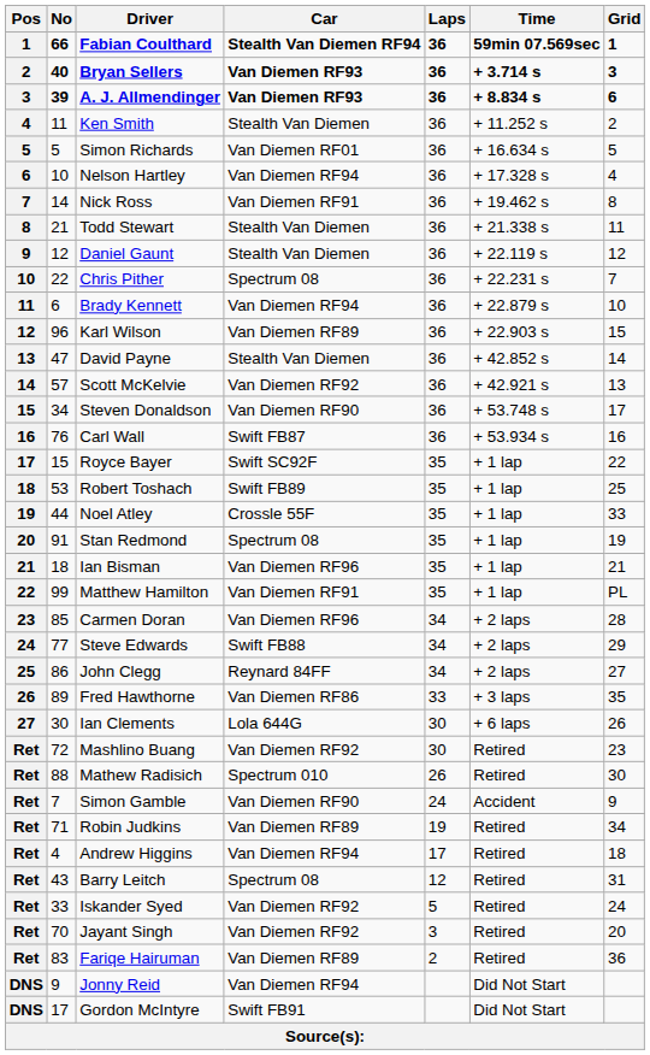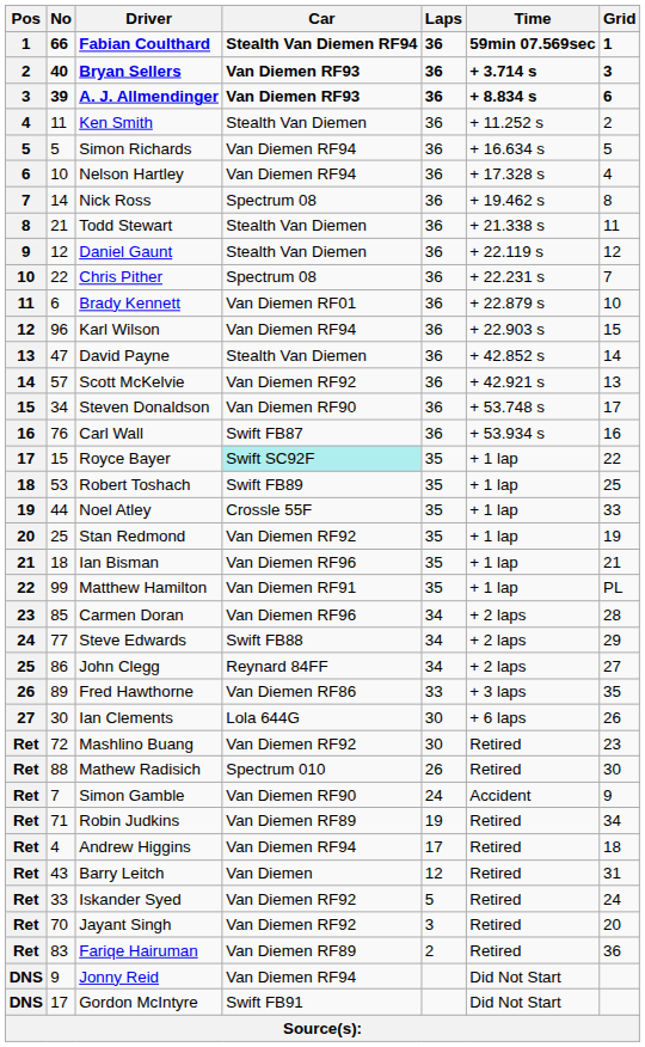 <table class="wikitable" style="font-size: 87%;">
 <tr>
 <th>Pos</th>
 <th>No</th>
 <th>Driver</th>
 <th>Car</th>
 <th>Laps</th>
 <th>Time</th>
 <th>Grid</th>
 </tr>
 <tr>
 <th>1</th>
 <td><strong>66</strong></td>
 <td> <strong><a href='#'>Fabian Coulthard</a></strong></td>
 <td><strong>Stealth Van Diemen RF94</strong></td>
 <td><strong>36</strong></td>
 <td><strong>59min 07.569sec</strong></td>
 <td><strong>1</strong></td>
 </tr>
 <tr>
 <th>2</th>
 <td><strong>40</strong></td>
 <td> <strong><a href='#'>Bryan Sellers</a></strong></td>
 <td><strong>Van Diemen RF93</strong></td>
 <td><strong>36</strong></td>
 <td><strong>+ 3.714 s</strong></td>
 <td><strong>3</strong></td>
 </tr>
 <tr>
 <th>3</th>
 <td><strong>39</strong></td>
 <td> <strong><a href='#'>A. J. Allmendinger</a></strong></td>
 <td><strong>Van Diemen RF93</strong></td>
 <td><strong>36</strong></td>
 <td><strong>+ 8.834 s</strong></td>
 <td><strong>6</strong></td>
 </tr>
 <tr>
 <th>4</th>
 <td>11</td>
 <td> <a href='#'>Ken Smith</a></td>
 <td>Stealth Van Diemen</td>
 <td>36</td>
 <td>+ 11.252 s</td>
 <td>2</td>
 </tr>
 <tr>
 <th>5</th>
 <td>5</td>
 <td> Simon Richards</td>
-<td>Van Diemen RF01</td>
+<td>Van Diemen RF94</td>
 <td>36</td>
 <td>+ 16.634 s</td>
 <td>5</td>
 </tr>
 <tr>
 <th>6</th>
 <td>10</td>
 <td> Nelson Hartley</td>
 <td>Van Diemen RF94</td>
 <td>36</td>
 <td>+ 17.328 s</td>
 <td>4</td>
 </tr>
 <tr>
 <th>7</th>
 <td>14</td>
 <td> Nick Ross</td>
-<td>Van Diemen RF91</td>
+<td>Spectrum 08</td>
 <td>36</td>
 <td>+ 19.462 s</td>
 <td>8</td>
 </tr>
 <tr>
 <th>8</th>
 <td>21</td>
 <td> Todd Stewart</td>
 <td>Stealth Van Diemen</td>
 <td>36</td>
 <td>+ 21.338 s</td>
 <td>11</td>
 </tr>
 <tr>
 <th>9</th>
 <td>12</td>
 <td> <a href='#'>Daniel Gaunt</a></td>
 <td>Stealth Van Diemen</td>
 <td>36</td>
 <td>+ 22.119 s</td>
 <td>12</td>
 </tr>
 <tr>
 <th>10</th>
 <td>22</td>
 <td> <a href='#'>Chris Pither</a></td>
 <td>Spectrum 08</td>
 <td>36</td>
 <td>+ 22.231 s</td>
 <td>7</td>
 </tr>
 <tr>
 <th>11</th>
 <td>6</td>
 <td> <a href='#'>Brady Kennett</a></td>
-<td>Van Diemen RF94</td>
+<td>Van Diemen RF01</td>
 <td>36</td>
 <td>+ 22.879 s</td>
 <td>10</td>
 </tr>
 <tr>
 <th>12</th>
 <td>96</td>
 <td> Karl Wilson</td>
-<td>Van Diemen RF89</td>
+<td>Van Diemen RF94</td>
 <td>36</td>
 <td>+ 22.903 s</td>
 <td>15</td>
 </tr>
 <tr>
 <th>13</th>
 <td>47</td>
 <td> David Payne</td>
 <td>Stealth Van Diemen</td>
 <td>36</td>
 <td>+ 42.852 s</td>
 <td>14</td>
 </tr>
 <tr>
 <th>14</th>
 <td>57</td>
 <td> Scott McKelvie</td>
 <td>Van Diemen RF92</td>
 <td>36</td>
 <td>+ 42.921 s</td>
 <td>13</td>
 </tr>
 <tr>
 <th>15</th>
 <td>34</td>
 <td> Steven Donaldson</td>
 <td>Van Diemen RF90</td>
 <td>36</td>
 <td>+ 53.748 s</td>
 <td>17</td>
 </tr>
 <tr>
 <th>16</th>
 <td>76</td>
 <td> Carl Wall</td>
 <td>Swift FB87</td>
 <td>36</td>
 <td>+ 53.934 s</td>
 <td>16</td>
 </tr>
 <tr>
 <th>17</th>
 <td>15</td>
 <td> Royce Bayer</td>
-<td>Swift SC92F</td>
+<td style="background: paleturquoise;">Swift SC92F</td>
 <td>35</td>
 <td>+ 1 lap</td>
 <td>22</td>
 </tr>
 <tr>
 <th>18</th>
 <td>53</td>
 <td> Robert Toshach</td>
 <td>Swift FB89</td>
 <td>35</td>
 <td>+ 1 lap</td>
 <td>25</td>
 </tr>
 <tr>
 <th>19</th>
 <td>44</td>
 <td> Noel Atley</td>
 <td>Crossle 55F</td>
 <td>35</td>
 <td>+ 1 lap</td>
 <td>33</td>
 </tr>
 <tr>
 <th>20</th>
-<td>91</td>
+<td>25</td>
 <td> Stan Redmond</td>
-<td>Spectrum 08</td>
+<td>Van Diemen RF92</td>
 <td>35</td>
 <td>+ 1 lap</td>
 <td>19</td>
 </tr>
 <tr>
 <th>21</th>
 <td>18</td>
 <td> Ian Bisman</td>
 <td>Van Diemen RF96</td>
 <td>35</td>
 <td>+ 1 lap</td>
 <td>21</td>
 </tr>
 <tr>
 <th>22</th>
 <td>99</td>
 <td> Matthew Hamilton</td>
 <td>Van Diemen RF91</td>
 <td>35</td>
 <td>+ 1 lap</td>
 <td>PL</td>
 </tr>
 <tr>
 <th>23</th>
 <td>85</td>
 <td> Carmen Doran</td>
 <td>Van Diemen RF96</td>
 <td>34</td>
 <td>+ 2 laps</td>
 <td>28</td>
 </tr>
 <tr>
 <th>24</th>
 <td>77</td>
 <td> Steve Edwards</td>
 <td>Swift FB88</td>
 <td>34</td>
 <td>+ 2 laps</td>
 <td>29</td>
 </tr>
 <tr>
 <th>25</th>
 <td>86</td>
 <td> John Clegg</td>
 <td>Reynard 84FF</td>
 <td>34</td>
 <td>+ 2 laps</td>
 <td>27</td>
 </tr>
 <tr>
 <th>26</th>
 <td>89</td>
 <td> Fred Hawthorne</td>
 <td>Van Diemen RF86</td>
 <td>33</td>
 <td>+ 3 laps</td>
 <td>35</td>
 </tr>
 <tr>
 <th>27</th>
 <td>30</td>
 <td> Ian Clements</td>
 <td>Lola 644G</td>
 <td>30</td>
 <td>+ 6 laps</td>
 <td>26</td>
 </tr>
 <tr>
 <th>Ret</th>
 <td>72</td>
 <td> Mashlino Buang</td>
 <td>Van Diemen RF92</td>
 <td>30</td>
 <td>Retired</td>
 <td>23</td>
 </tr>
 <tr>
 <th>Ret</th>
 <td>88</td>
 <td> Mathew Radisich</td>
 <td>Spectrum 010</td>
 <td>26</td>
 <td>Retired</td>
 <td>30</td>
 </tr>
 <tr>
 <th>Ret</th>
 <td>7</td>
 <td> Simon Gamble</td>
 <td>Van Diemen RF90</td>
 <td>24</td>
 <td>Accident</td>
 <td>9</td>
 </tr>
 <tr>
 <th>Ret</th>
 <td>71</td>
 <td> Robin Judkins</td>
 <td>Van Diemen RF89</td>
 <td>19</td>
 <td>Retired</td>
 <td>34</td>
 </tr>
 <tr>
 <th>Ret</th>
 <td>4</td>
 <td> Andrew Higgins</td>
 <td>Van Diemen RF94</td>
 <td>17</td>
 <td>Retired</td>
 <td>18</td>
 </tr>
 <tr>
 <th>Ret</th>
 <td>43</td>
 <td> Barry Leitch</td>
-<td>Spectrum 08</td>
+<td>Van Diemen</td>
 <td>12</td>
 <td>Retired</td>
 <td>31</td>
 </tr>
 <tr>
 <th>Ret</th>
 <td>33</td>
 <td> Iskander Syed</td>
 <td>Van Diemen RF92</td>
 <td>5</td>
 <td>Retired</td>
 <td>24</td>
 </tr>
 <tr>
 <th>Ret</th>
 <td>70</td>
 <td> Jayant Singh</td>
 <td>Van Diemen RF92</td>
 <td>3</td>
 <td>Retired</td>
 <td>20</td>
 </tr>
 <tr>
 <th>Ret</th>
 <td>83</td>
 <td> <a href='#'>Fariqe Hairuman</a></td>
 <td>Van Diemen RF89</td>
 <td>2</td>
 <td>Retired</td>
 <td>36</td>
 </tr>
 <tr>
 <th>DNS</th>
 <td>9</td>
 <td> <a href='#'>Jonny Reid</a></td>
 <td>Van Diemen RF94</td>
 <td></td>
 <td>Did Not Start</td>
 <td></td>
 </tr>
 <tr>
 <th>DNS</th>
 <td>17</td>
 <td> Gordon McIntyre</td>
 <td>Swift FB91</td>
 <td></td>
 <td>Did Not Start</td>
 <td></td>
 </tr>
 <tr>
 <th colspan=8>Source(s): </th>
 </tr>
 </table>
